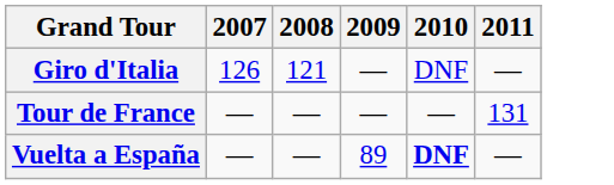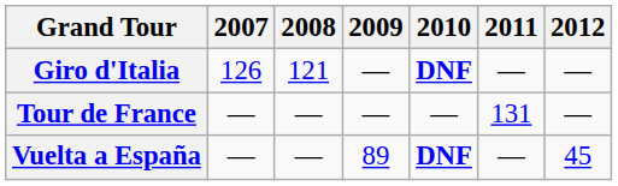 <table class="wikitable plainrowheaders">
 <tr>
 <th>Grand Tour</th>
 <th scope="col">2007</th>
 <th scope="col">2008</th>
 <th scope="col">2009</th>
 <th scope="col">2010</th>
 <th scope="col">2011</th>
+<th scope="col">2012</th>
 </tr>
 <tr style="text-align:center;">
 <th scope="row"> <a href='#'>Giro d'Italia</a></th>
 <td style="text-align:center;"><a href='#'>126</a></td>
 <td style="text-align:center;"><a href='#'>121</a></td>
 <td>—</td>
-<td style="text-align:center;"><a href='#'>DNF</a></td>
+<td style="text-align:center;"><strong><a href='#'>DNF</a></strong></td>
+<td>—</td>
 <td>—</td>
 </tr>
 <tr style="text-align:center;">
 <th scope="row"> <a href='#'>Tour de France</a></th>
 <td>—</td>
 <td>—</td>
 <td>—</td>
 <td>—</td>
 <td style="text-align:center;"><a href='#'>131</a></td>
+<td>—</td>
 </tr>
 <tr style="text-align:center;">
 <th scope="row"> <a href='#'>Vuelta a España</a></th>
 <td>—</td>
 <td>—</td>
 <td style="text-align:center;"><a href='#'>89</a></td>
 <td style="text-align:center;"><strong><a href='#'>DNF</a></strong></td>
 <td>—</td>
+<td style="text-align:center;"><a href='#'>45</a></td>
 </tr>
 </table>
